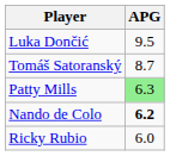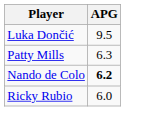 <table class="wikitable">
 <tr>
 <th>Player</th>
 <th>APG</th>
 </tr>
 <tr>
 <td> <a href='#'>Luka Dončić</a></td>
 <td align=center>9.5</td>
 </tr>
 <tr>
-<td> <a href='#'>Tomáš Satoranský</a></td>
-<td align=center>8.7</td>
-</tr>
-<tr>
 <td> <a href='#'>Patty Mills</a></td>
-<td align=center style="background: lightgreen;">6.3</td>
+<td align=center>6.3</td>
 </tr>
 <tr>
 <td> <a href='#'>Nando de Colo</a></td>
 <td align=center><strong>6.2</strong></td>
 </tr>
 <tr>
 <td> <a href='#'>Ricky Rubio</a></td>
 <td align=center>6.0</td>
 </tr>
 </table>
